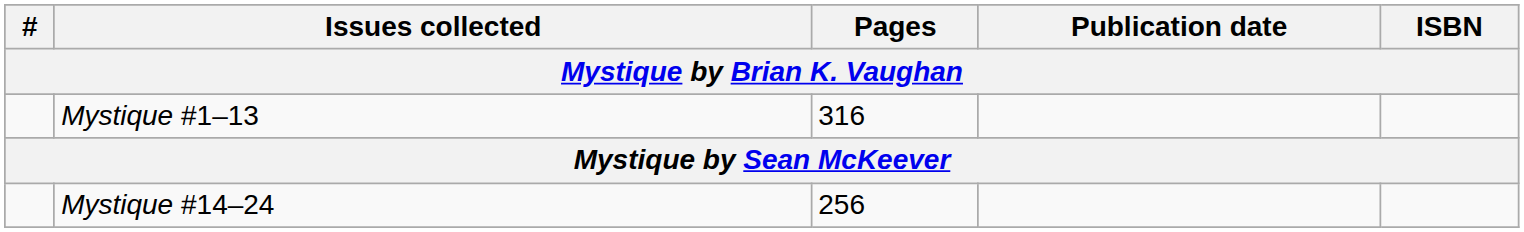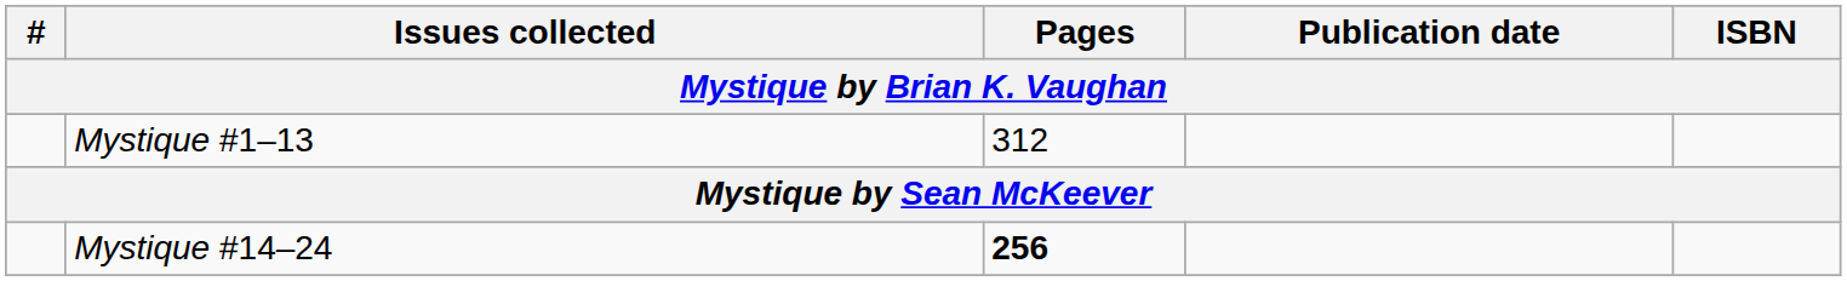 <table class="wikitable sortable" width=98%>
 <tr>
 <th class="unsortable">#</th>
 <th class="unsortable" width="50%">Issues collected</th>
 <th>Pages</th>
 <th>Publication date</th>
 <th class="unsortable">ISBN</th>
 </tr>
 <tr>
 <th colspan="5"><strong><em><a href='#'>Mystique</a> by <a href='#'>Brian K. Vaughan</a></em></strong></th>
 </tr>
 <tr>
 <td></td>
 <td><em>Mystique</em> #1–13</td>
-<td>316</td>
+<td>312</td>
 <td></td>
 <td></td>
 </tr>
 <tr>
 <th colspan="5"><strong><em>Mystique by <a href='#'>Sean McKeever</a></em></strong></th>
 </tr>
 <tr>
 <td></td>
 <td><em>Mystique</em> #14–24</td>
-<td>256</td>
+<td><strong>256</strong></td>
 <td></td>
 <td></td>
 </tr>
 </table>
